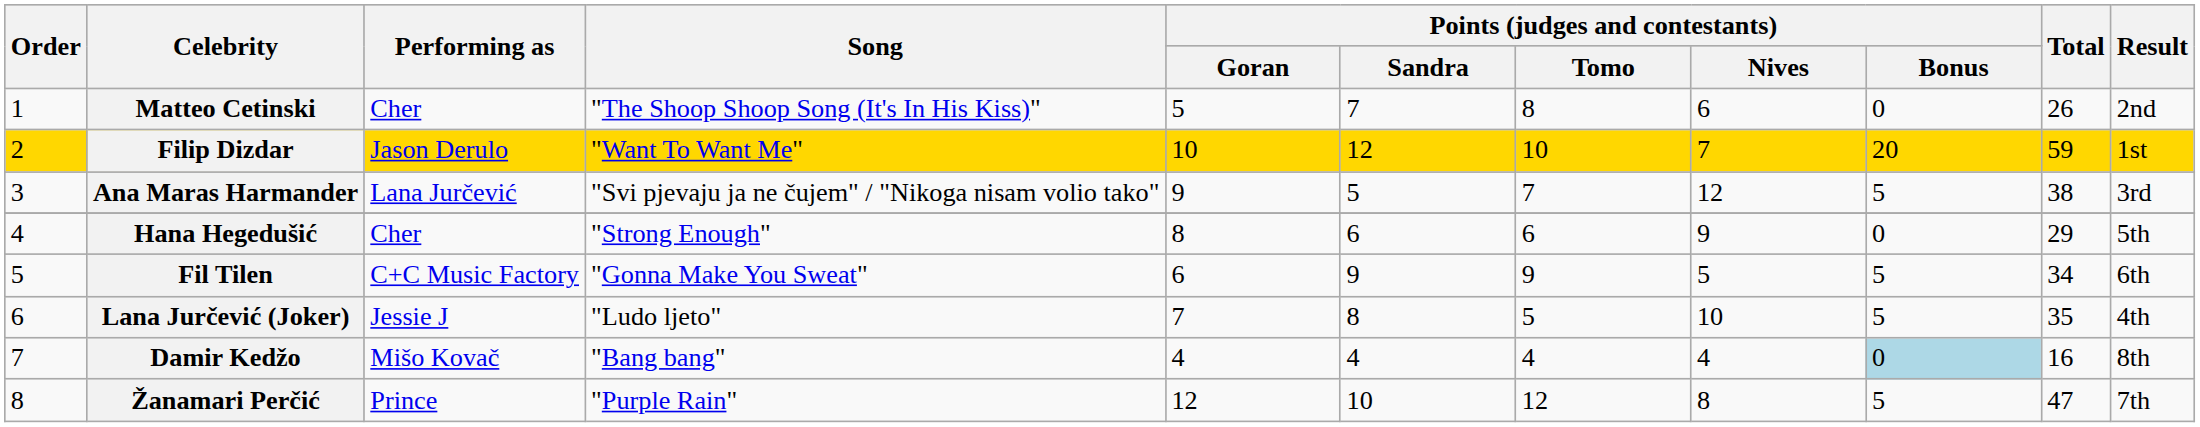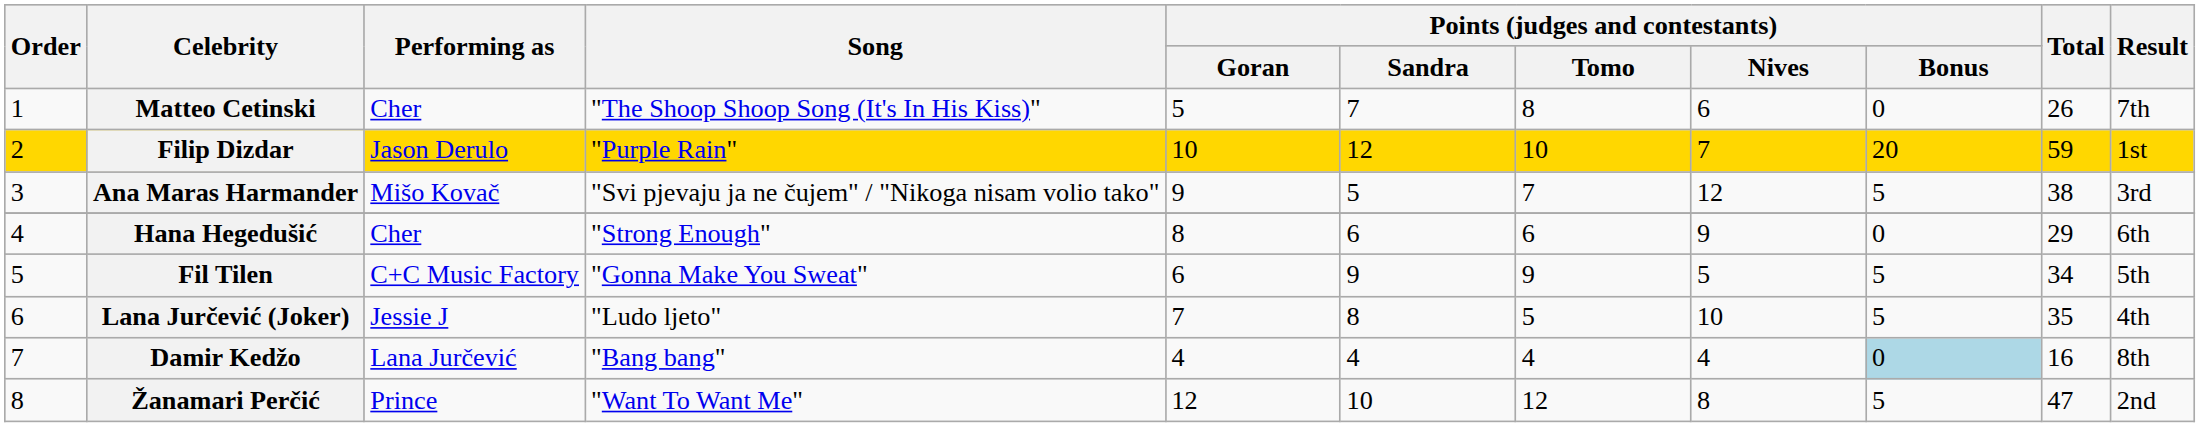 <table class=wikitable>
 <tr>
 <th rowspan="2">Order</th>
 <th rowspan="2">Celebrity</th>
 <th rowspan="2">Performing as</th>
 <th rowspan="2">Song</th>
 <th colspan="5" style="width:50%;">Points (judges and contestants)</th>
 <th rowspan="2">Total</th>
 <th rowspan="2">Result</th>
 </tr>
 <tr>
 <th style="width:8%;">Goran</th>
 <th style="width:8%;">Sandra</th>
 <th style="width:8%;">Tomo</th>
 <th style="width:8%;">Nives</th>
 <th style="width:8%;">Bonus</th>
 </tr>
 <tr>
 <td>1</td>
 <th scope="row">Matteo Cetinski</th>
 <td><a href='#'>Cher</a></td>
 <td>"<a href='#'>The Shoop Shoop Song (It's In His Kiss)</a>"</td>
 <td>5</td>
 <td>7</td>
 <td>8</td>
 <td>6</td>
 <td>0</td>
 <td>26</td>
-<td>2nd</td>
+<td>7th</td>
 </tr>
 <tr style="background:gold;">
 <td>2</td>
 <th scope="row">Filip Dizdar</th>
 <td><a href='#'>Jason Derulo</a></td>
-<td>"<a href='#'>Want To Want Me</a>"</td>
+<td>"<a href='#'>Purple Rain</a>"</td>
 <td>10</td>
 <td>12</td>
 <td>10</td>
 <td>7</td>
 <td>20</td>
 <td>59</td>
 <td>1st</td>
 </tr>
 <tr>
 <td>3</td>
 <th scope="row">Ana Maras Harmander</th>
-<td><a href='#'>Lana Jurčević</a></td>
+<td><a href='#'>Mišo Kovač</a></td>
 <td>"Svi pjevaju ja ne čujem" / "Nikoga nisam volio tako"</td>
 <td>9</td>
 <td>5</td>
 <td>7</td>
 <td>12</td>
 <td>5</td>
 <td>38</td>
 <td>3rd</td>
 </tr>
 <tr>
 </tr>
 <tr>
 <td>4</td>
 <th scope="row">Hana Hegedušić</th>
 <td><a href='#'>Cher</a></td>
 <td>"<a href='#'>Strong Enough</a>"</td>
 <td>8</td>
 <td>6</td>
 <td>6</td>
 <td>9</td>
 <td>0</td>
 <td>29</td>
-<td>5th</td>
+<td>6th</td>
 </tr>
 <tr>
 <td>5</td>
 <th scope="row">Fil Tilen</th>
 <td><a href='#'>C+C Music Factory</a></td>
 <td>"<a href='#'>Gonna Make You Sweat</a>"</td>
 <td>6</td>
 <td>9</td>
 <td>9</td>
 <td>5</td>
 <td>5</td>
 <td>34</td>
-<td>6th</td>
+<td>5th</td>
 </tr>
 <tr>
 <td>6</td>
 <th scope="row">Lana Jurčević (Joker)</th>
 <td><a href='#'>Jessie J</a></td>
 <td>"Ludo ljeto"</td>
 <td>7</td>
 <td>8</td>
 <td>5</td>
 <td>10</td>
 <td>5</td>
 <td>35</td>
 <td>4th</td>
 </tr>
 <tr>
 <td>7</td>
 <th scope="row">Damir Kedžo</th>
-<td><a href='#'>Mišo Kovač</a></td>
+<td><a href='#'>Lana Jurčević</a></td>
 <td>"<a href='#'>Bang bang</a>"</td>
 <td>4</td>
 <td>4</td>
 <td>4</td>
 <td>4</td>
 <td style="background: lightblue;">0</td>
 <td>16</td>
 <td>8th</td>
 </tr>
 <tr>
 <td>8</td>
 <th scope="row">Žanamari Perčić</th>
 <td><a href='#'>Prince</a></td>
-<td>"<a href='#'>Purple Rain</a>"</td>
+<td>"<a href='#'>Want To Want Me</a>"</td>
 <td>12</td>
 <td>10</td>
 <td>12</td>
 <td>8</td>
 <td>5</td>
 <td>47</td>
-<td>7th</td>
+<td>2nd</td>
 </tr>
 </table>
